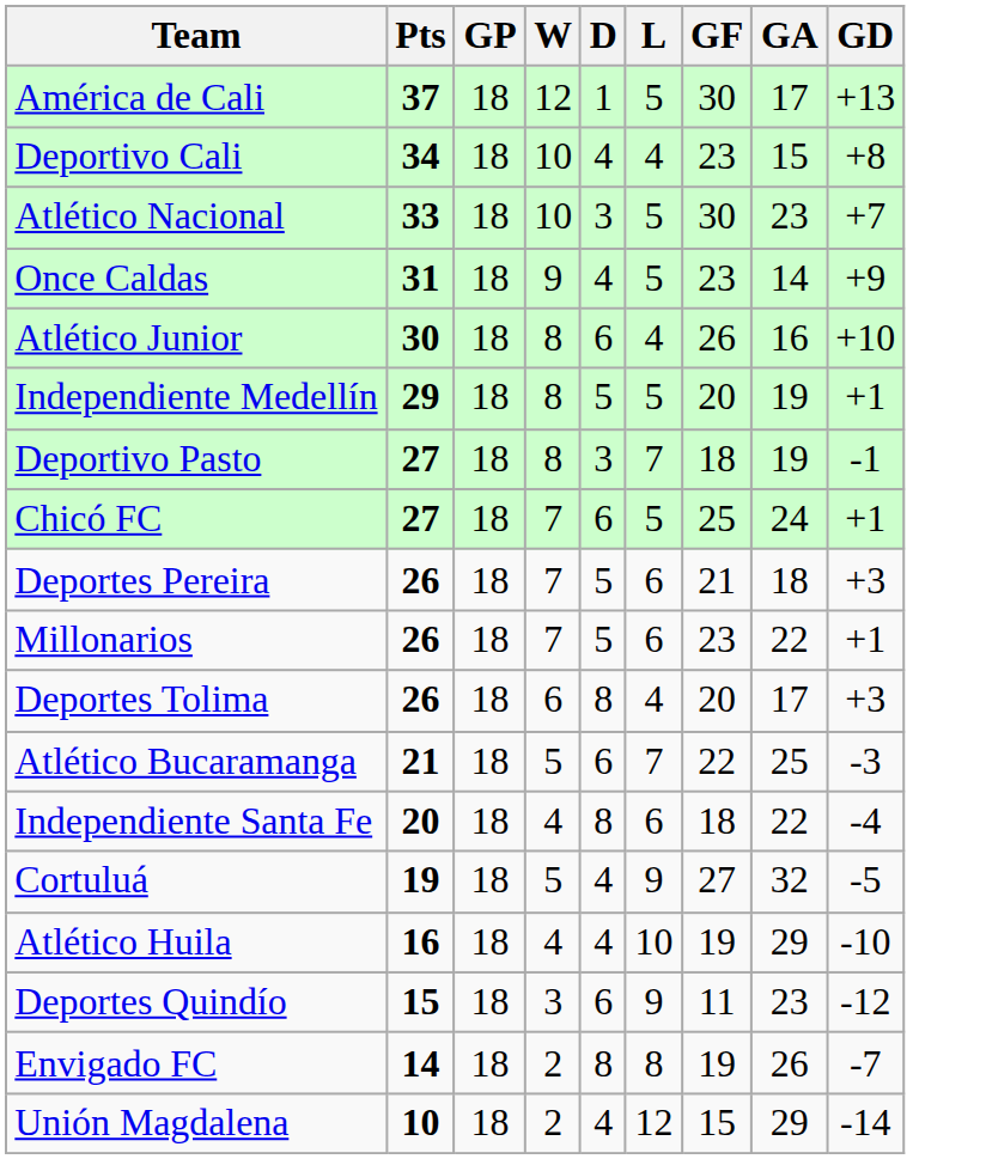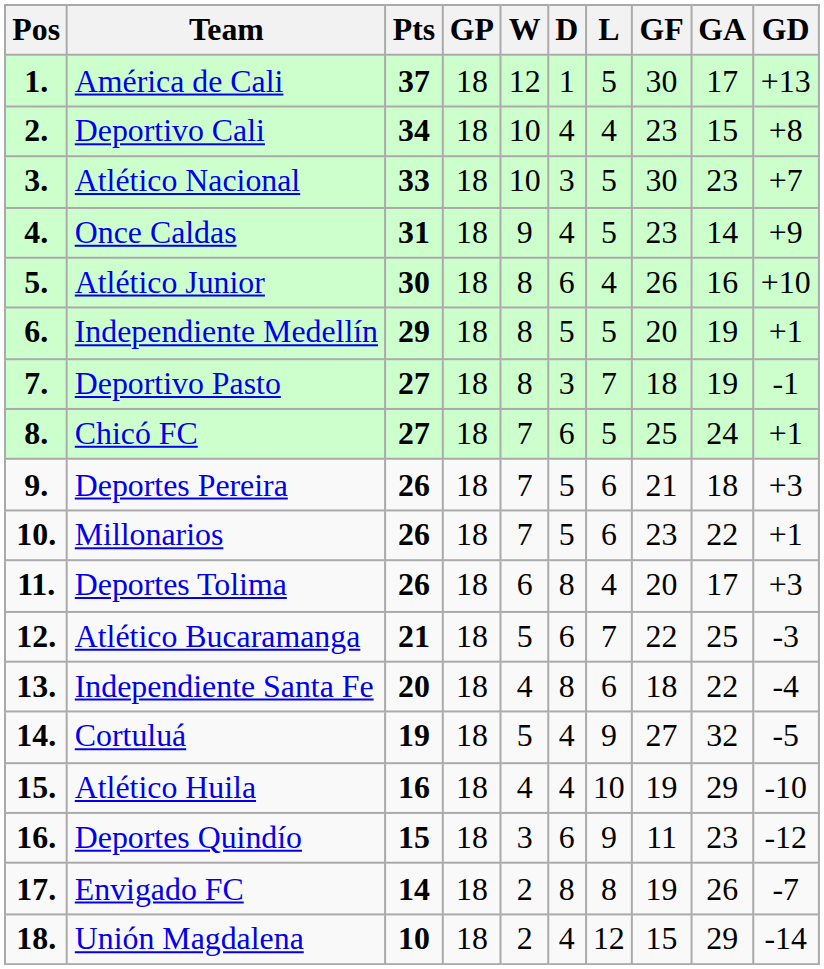 <table class="wikitable sortable" style="text-align: center;">
 <tr>
+<th align="center">Pos</th>
 <th align="center">Team</th>
 <th align="center">Pts</th>
 <th align="center">GP</th>
 <th align="center">W</th>
 <th align="center">D</th>
 <th align="center">L</th>
 <th align="center">GF</th>
 <th align="center">GA</th>
 <th align="center">GD</th>
 </tr>
 <tr style="background: #CCFFCC;">
+<td><strong>1.</strong></td>
 <td align="left"><a href='#'>América de Cali</a></td>
 <td><strong>37</strong></td>
 <td>18</td>
 <td>12</td>
 <td>1</td>
 <td>5</td>
 <td>30</td>
 <td>17</td>
 <td>+13</td>
 </tr>
 <tr style="background: #CCFFCC;">
+<td><strong>2.</strong></td>
 <td align="left"><a href='#'>Deportivo Cali</a></td>
 <td><strong>34</strong></td>
 <td>18</td>
 <td>10</td>
 <td>4</td>
 <td>4</td>
 <td>23</td>
 <td>15</td>
 <td>+8</td>
 </tr>
 <tr style="background: #CCFFCC;">
+<td><strong>3.</strong></td>
 <td align="left"><a href='#'>Atlético Nacional</a></td>
 <td><strong>33</strong></td>
 <td>18</td>
 <td>10</td>
 <td>3</td>
 <td>5</td>
 <td>30</td>
 <td>23</td>
 <td>+7</td>
 </tr>
 <tr style="background: #CCFFCC;">
+<td><strong>4.</strong></td>
 <td align="left"><a href='#'>Once Caldas</a></td>
 <td><strong>31</strong></td>
 <td>18</td>
 <td>9</td>
 <td>4</td>
 <td>5</td>
 <td>23</td>
 <td>14</td>
 <td>+9</td>
 </tr>
 <tr style="background: #CCFFCC;">
+<td><strong>5.</strong></td>
 <td align="left"><a href='#'>Atlético Junior</a></td>
 <td><strong>30</strong></td>
 <td>18</td>
 <td>8</td>
 <td>6</td>
 <td>4</td>
 <td>26</td>
 <td>16</td>
 <td>+10</td>
 </tr>
 <tr style="background: #CCFFCC;">
+<td><strong>6.</strong></td>
 <td align="left"><a href='#'>Independiente Medellín</a></td>
 <td><strong>29</strong></td>
 <td>18</td>
 <td>8</td>
 <td>5</td>
 <td>5</td>
 <td>20</td>
 <td>19</td>
 <td>+1</td>
 </tr>
 <tr style="background: #CCFFCC;">
+<td><strong>7.</strong></td>
 <td align="left"><a href='#'>Deportivo Pasto</a></td>
 <td><strong>27</strong></td>
 <td>18</td>
 <td>8</td>
 <td>3</td>
 <td>7</td>
 <td>18</td>
 <td>19</td>
 <td>-1</td>
 </tr>
 <tr style="background: #CCFFCC;">
+<td><strong>8.</strong></td>
 <td align="left"><a href='#'>Chicó FC</a></td>
 <td><strong>27</strong></td>
 <td>18</td>
 <td>7</td>
 <td>6</td>
 <td>5</td>
 <td>25</td>
 <td>24</td>
 <td>+1</td>
 </tr>
 <tr>
+<td><strong>9.</strong></td>
 <td align="left"><a href='#'>Deportes Pereira</a></td>
 <td><strong>26</strong></td>
 <td>18</td>
 <td>7</td>
 <td>5</td>
 <td>6</td>
 <td>21</td>
 <td>18</td>
 <td>+3</td>
 </tr>
 <tr>
+<td><strong>10.</strong></td>
 <td align="left"><a href='#'>Millonarios</a></td>
 <td><strong>26</strong></td>
 <td>18</td>
 <td>7</td>
 <td>5</td>
 <td>6</td>
 <td>23</td>
 <td>22</td>
 <td>+1</td>
 </tr>
 <tr>
+<td><strong>11.</strong></td>
 <td align="left"><a href='#'>Deportes Tolima</a></td>
 <td><strong>26</strong></td>
 <td>18</td>
 <td>6</td>
 <td>8</td>
 <td>4</td>
 <td>20</td>
 <td>17</td>
 <td>+3</td>
 </tr>
 <tr>
+<td><strong>12.</strong></td>
 <td align="left"><a href='#'>Atlético Bucaramanga</a></td>
 <td><strong>21</strong></td>
 <td>18</td>
 <td>5</td>
 <td>6</td>
 <td>7</td>
 <td>22</td>
 <td>25</td>
 <td>-3</td>
 </tr>
 <tr>
+<td><strong>13.</strong></td>
 <td align="left"><a href='#'>Independiente Santa Fe</a></td>
 <td><strong>20</strong></td>
 <td>18</td>
 <td>4</td>
 <td>8</td>
 <td>6</td>
 <td>18</td>
 <td>22</td>
 <td>-4</td>
 </tr>
 <tr>
+<td><strong>14.</strong></td>
 <td align="left"><a href='#'>Cortuluá</a></td>
 <td><strong>19</strong></td>
 <td>18</td>
 <td>5</td>
 <td>4</td>
 <td>9</td>
 <td>27</td>
 <td>32</td>
 <td>-5</td>
 </tr>
 <tr>
+<td><strong>15.</strong></td>
 <td align="left"><a href='#'>Atlético Huila</a></td>
 <td><strong>16</strong></td>
 <td>18</td>
 <td>4</td>
 <td>4</td>
 <td>10</td>
 <td>19</td>
 <td>29</td>
 <td>-10</td>
 </tr>
 <tr>
+<td><strong>16.</strong></td>
 <td align="left"><a href='#'>Deportes Quindío</a></td>
 <td><strong>15</strong></td>
 <td>18</td>
 <td>3</td>
 <td>6</td>
 <td>9</td>
 <td>11</td>
 <td>23</td>
 <td>-12</td>
 </tr>
 <tr>
+<td><strong>17.</strong></td>
 <td align="left"><a href='#'>Envigado FC</a></td>
 <td><strong>14</strong></td>
 <td>18</td>
 <td>2</td>
 <td>8</td>
 <td>8</td>
 <td>19</td>
 <td>26</td>
 <td>-7</td>
 </tr>
 <tr>
+<td><strong>18.</strong></td>
 <td align="left"><a href='#'>Unión Magdalena</a></td>
 <td><strong>10</strong></td>
 <td>18</td>
 <td>2</td>
 <td>4</td>
 <td>12</td>
 <td>15</td>
 <td>29</td>
 <td>-14</td>
 </tr>
 </table>
